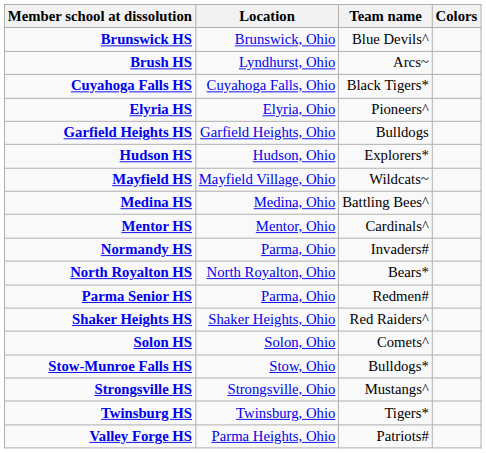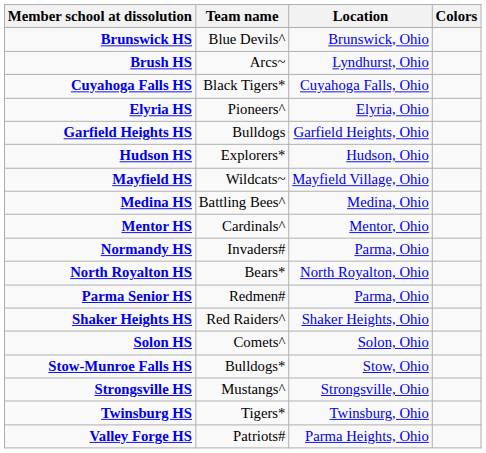 <table class="wikitable" style="text-align:right">
 <tr>
 <th>Member school at dissolution</th>
+<th>Team name</th>
 <th>Location</th>
-<th>Team name</th>
 <th>Colors</th>
 </tr>
 <tr>
 <td><strong><a href='#'>Brunswick HS</a></strong></td>
+<td>Blue Devils^</td>
 <td><a href='#'>Brunswick, Ohio</a></td>
-<td>Blue Devils^</td>
 <td> </td>
 </tr>
 <tr>
 <td><strong><a href='#'>Brush HS</a></strong></td>
+<td>Arcs~</td>
 <td><a href='#'>Lyndhurst, Ohio</a></td>
-<td>Arcs~</td>
 <td> </td>
 </tr>
 <tr>
 <td><strong><a href='#'>Cuyahoga Falls HS</a></strong></td>
+<td>Black Tigers*</td>
 <td><a href='#'>Cuyahoga Falls, Ohio</a></td>
-<td>Black Tigers*</td>
 <td> </td>
 </tr>
 <tr>
 <td><strong><a href='#'>Elyria HS</a></strong></td>
+<td>Pioneers^</td>
 <td><a href='#'>Elyria, Ohio</a></td>
-<td>Pioneers^</td>
 <td> </td>
 </tr>
 <tr>
 <td><strong><a href='#'>Garfield Heights HS</a></strong></td>
+<td>Bulldogs</td>
 <td><a href='#'>Garfield Heights, Ohio</a></td>
-<td>Bulldogs</td>
 <td> </td>
 </tr>
 <tr>
 <td><strong><a href='#'>Hudson HS</a></strong></td>
+<td>Explorers*</td>
 <td><a href='#'>Hudson, Ohio</a></td>
-<td>Explorers*</td>
 <td> </td>
 </tr>
 <tr>
 <td><strong><a href='#'>Mayfield HS</a></strong></td>
+<td>Wildcats~</td>
 <td><a href='#'>Mayfield Village, Ohio</a></td>
-<td>Wildcats~</td>
 <td> </td>
 </tr>
 <tr>
 <td><strong><a href='#'>Medina HS</a></strong></td>
+<td>Battling Bees^</td>
 <td><a href='#'>Medina, Ohio</a></td>
-<td>Battling Bees^</td>
 <td> </td>
 </tr>
 <tr>
 <td><strong><a href='#'>Mentor HS</a></strong></td>
+<td>Cardinals^</td>
 <td><a href='#'>Mentor, Ohio</a></td>
-<td>Cardinals^</td>
 <td> </td>
 </tr>
 <tr>
 <td><strong><a href='#'>Normandy HS</a></strong></td>
+<td>Invaders#</td>
 <td><a href='#'>Parma, Ohio</a></td>
-<td>Invaders#</td>
 <td> </td>
 </tr>
 <tr>
 <td><strong><a href='#'>North Royalton HS</a></strong></td>
+<td>Bears*</td>
 <td><a href='#'>North Royalton, Ohio</a></td>
-<td>Bears*</td>
 <td> </td>
 </tr>
 <tr>
 <td><strong><a href='#'>Parma Senior HS</a></strong></td>
+<td>Redmen#</td>
 <td><a href='#'>Parma, Ohio</a></td>
-<td>Redmen#</td>
 <td> </td>
 </tr>
 <tr>
 <td><strong><a href='#'>Shaker Heights HS</a></strong></td>
+<td>Red Raiders^</td>
 <td><a href='#'>Shaker Heights, Ohio</a></td>
-<td>Red Raiders^</td>
 <td> </td>
 </tr>
 <tr>
 <td><strong><a href='#'>Solon HS</a></strong></td>
+<td>Comets^</td>
 <td><a href='#'>Solon, Ohio</a></td>
-<td>Comets^</td>
 <td> </td>
 </tr>
 <tr>
 <td><strong><a href='#'>Stow-Munroe Falls HS</a></strong></td>
+<td>Bulldogs*</td>
 <td><a href='#'>Stow, Ohio</a></td>
-<td>Bulldogs*</td>
 <td> </td>
 </tr>
 <tr>
 <td><strong><a href='#'>Strongsville HS</a></strong></td>
+<td>Mustangs^</td>
 <td><a href='#'>Strongsville, Ohio</a></td>
-<td>Mustangs^</td>
 <td> </td>
 </tr>
 <tr>
 <td><strong><a href='#'>Twinsburg HS</a></strong></td>
+<td>Tigers*</td>
 <td><a href='#'>Twinsburg, Ohio</a></td>
-<td>Tigers*</td>
 <td> </td>
 </tr>
 <tr>
 <td><strong><a href='#'>Valley Forge HS</a></strong></td>
+<td>Patriots#</td>
 <td><a href='#'>Parma Heights, Ohio</a></td>
-<td>Patriots#</td>
 <td> </td>
 </tr>
 </table>
